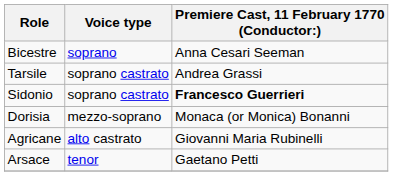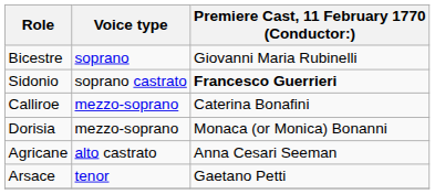 <table class="wikitable">
 <tr>
 <th>Role</th>
 <th>Voice type</th>
 <th>Premiere Cast, 11 February 1770<br>(Conductor:)</th>
 </tr>
 <tr>
 <td>Bicestre</td>
 <td><a href='#'>soprano</a></td>
-<td>Anna Cesari Seeman</td>
-</tr>
-<tr>
-<td>Tarsile</td>
-<td>soprano <a href='#'>castrato</a></td>
-<td>Andrea Grassi</td>
+<td>Giovanni Maria Rubinelli</td>
 </tr>
 <tr>
 <td>Sidonio</td>
 <td>soprano <a href='#'>castrato</a></td>
 <td><strong>Francesco Guerrieri</strong></td>
+</tr>
+<tr>
+<td>Calliroe</td>
+<td><a href='#'>mezzo-soprano</a></td>
+<td>Caterina Bonafini</td>
 </tr>
 <tr>
 <td>Dorisia</td>
 <td>mezzo-soprano</td>
 <td>Monaca (or Monica) Bonanni</td>
 </tr>
 <tr>
 <td>Agricane</td>
 <td><a href='#'>alto</a> castrato</td>
-<td>Giovanni Maria Rubinelli</td>
+<td>Anna Cesari Seeman</td>
 </tr>
 <tr>
 <td>Arsace</td>
 <td><a href='#'>tenor</a></td>
 <td>Gaetano Petti</td>
 </tr>
 <tr>
 </tr>
 </table>
